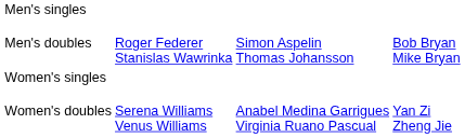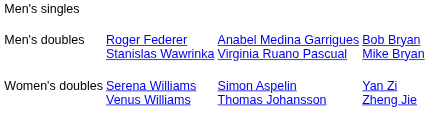 <table>
 <tr>
 <td>Men's singles<br></td>
 <td></td>
 <td></td>
 <td></td>
 </tr>
 <tr>
 <td>Men's doubles<br></td>
 <td> <br> <a href='#'>Roger Federer</a> <br> <a href='#'>Stanislas Wawrinka</a></td>
-<td> <br> <a href='#'>Simon Aspelin</a> <br> <a href='#'>Thomas Johansson</a></td>
+<td> <br> <a href='#'>Anabel Medina Garrigues</a> <br> <a href='#'>Virginia Ruano Pascual</a></td>
 <td> <br> <a href='#'>Bob Bryan</a> <br> <a href='#'>Mike Bryan</a></td>
-</tr>
-<tr>
-<td>Women's singles<br></td>
-<td></td>
-<td></td>
-<td></td>
 </tr>
 <tr>
 <td>Women's doubles<br></td>
 <td> <br> <a href='#'>Serena Williams</a> <br> <a href='#'>Venus Williams</a></td>
-<td> <br> <a href='#'>Anabel Medina Garrigues</a> <br> <a href='#'>Virginia Ruano Pascual</a></td>
+<td> <br> <a href='#'>Simon Aspelin</a> <br> <a href='#'>Thomas Johansson</a></td>
 <td> <br> <a href='#'>Yan Zi</a> <br> <a href='#'>Zheng Jie</a></td>
 </tr>
 </table>
